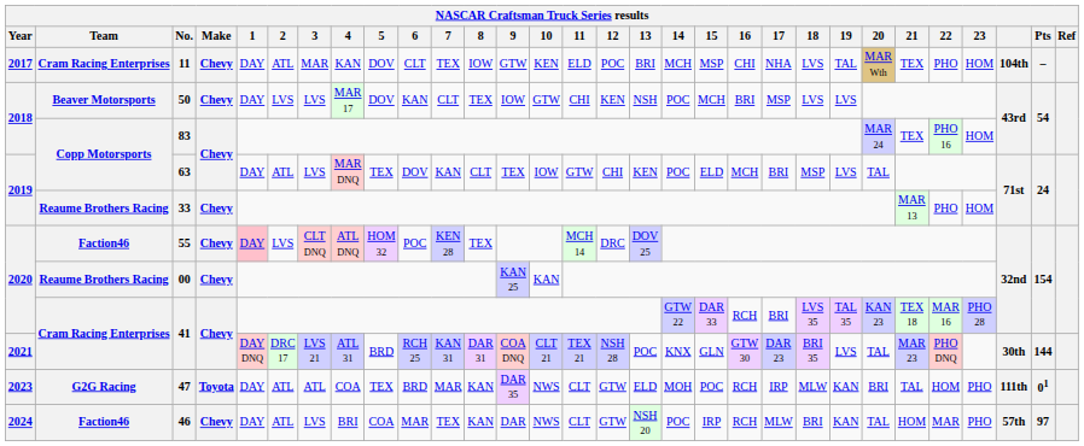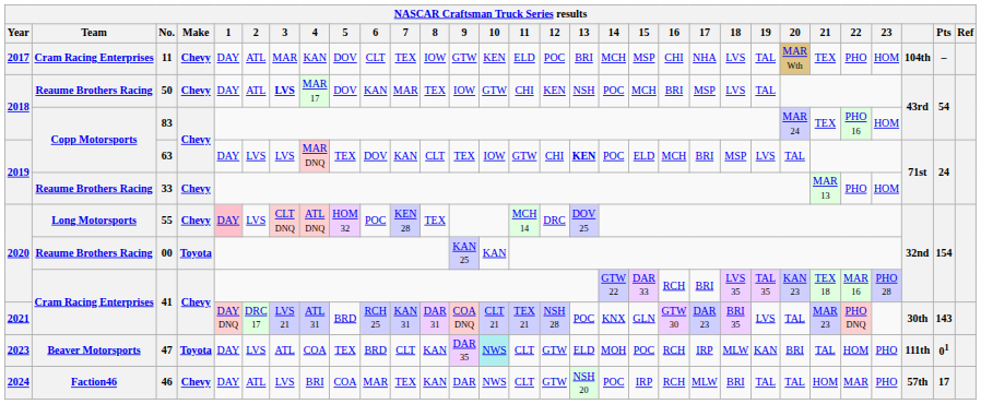 <table class="wikitable" style="text-align:center; font-size:75%">
 <tr>
 <th colspan=30><a href='#'>NASCAR Craftsman Truck Series</a> results</th>
 </tr>
 <tr>
 <th>Year</th>
 <th>Team</th>
 <th>No.</th>
 <th>Make</th>
 <th>1</th>
 <th>2</th>
 <th>3</th>
 <th>4</th>
 <th>5</th>
 <th>6</th>
 <th>7</th>
 <th>8</th>
 <th>9</th>
 <th>10</th>
 <th>11</th>
 <th>12</th>
 <th>13</th>
 <th>14</th>
 <th>15</th>
 <th>16</th>
 <th>17</th>
 <th>18</th>
 <th>19</th>
 <th>20</th>
 <th>21</th>
 <th>22</th>
 <th>23</th>
 <th></th>
 <th>Pts</th>
 <th>Ref</th>
 </tr>
 <tr>
 <th><a href='#'>2017</a></th>
 <th><a href='#'>Cram Racing Enterprises</a></th>
 <th>11</th>
 <th><a href='#'>Chevy</a></th>
 <td><a href='#'>DAY</a></td>
 <td><a href='#'>ATL</a></td>
 <td><a href='#'>MAR</a></td>
 <td><a href='#'>KAN</a></td>
 <td><a href='#'>DOV</a></td>
 <td><a href='#'>CLT</a></td>
 <td><a href='#'>TEX</a></td>
 <td><a href='#'>IOW</a></td>
 <td><a href='#'>GTW</a></td>
 <td><a href='#'>KEN</a></td>
 <td><a href='#'>ELD</a></td>
 <td><a href='#'>POC</a></td>
 <td><a href='#'>BRI</a></td>
 <td><a href='#'>MCH</a></td>
 <td><a href='#'>MSP</a></td>
 <td><a href='#'>CHI</a></td>
 <td><a href='#'>NHA</a></td>
 <td><a href='#'>LVS</a></td>
 <td><a href='#'>TAL</a></td>
 <td style="background:#DFC484;"><a href='#'>MAR</a><br><small>Wth</small></td>
 <td><a href='#'>TEX</a></td>
 <td><a href='#'>PHO</a></td>
 <td><a href='#'>HOM</a></td>
 <th>104th</th>
 <th>–</th>
 <th></th>
 </tr>
 <tr>
 <th rowspan=2><a href='#'>2018</a></th>
-<th><a href='#'>Beaver Motorsports</a></th>
+<th><a href='#'>Reaume Brothers Racing</a></th>
 <th>50</th>
 <th><a href='#'>Chevy</a></th>
 <td><a href='#'>DAY</a></td>
-<td><a href='#'>LVS</a></td>
-<td><a href='#'>LVS</a></td>
+<td><a href='#'>ATL</a></td>
+<td><strong><a href='#'>LVS</a></strong></td>
 <td style="background:#DFFFDF;"><a href='#'>MAR</a><br><small>17</small></td>
 <td><a href='#'>DOV</a></td>
 <td><a href='#'>KAN</a></td>
-<td><a href='#'>CLT</a></td>
+<td><a href='#'>MAR</a></td>
 <td><a href='#'>TEX</a></td>
 <td><a href='#'>IOW</a></td>
 <td><a href='#'>GTW</a></td>
 <td><a href='#'>CHI</a></td>
 <td><a href='#'>KEN</a></td>
 <td><a href='#'>NSH</a></td>
 <td><a href='#'>POC</a></td>
 <td><a href='#'>MCH</a></td>
 <td><a href='#'>BRI</a></td>
 <td><a href='#'>MSP</a></td>
 <td><a href='#'>LVS</a></td>
-<td><a href='#'>LVS</a></td>
+<td><a href='#'>TAL</a></td>
 <td colspan=4></td>
 <th rowspan=2>43rd</th>
 <th rowspan=2>54</th>
 <th rowspan=2></th>
 </tr>
 <tr>
 <th rowspan=2><a href='#'>Copp Motorsports</a></th>
 <th>83</th>
 <th rowspan=2><a href='#'>Chevy</a></th>
 <td colspan=19></td>
 <td style="background:#CFCFFF;"><a href='#'>MAR</a><br><small>24</small></td>
 <td><a href='#'>TEX</a></td>
 <td style="background:#DFFFDF;"><a href='#'>PHO</a><br><small>16</small></td>
 <td><a href='#'>HOM</a></td>
 </tr>
 <tr>
 <th rowspan=2><a href='#'>2019</a></th>
 <th>63</th>
 <td><a href='#'>DAY</a></td>
-<td><a href='#'>ATL</a></td>
+<td><a href='#'>LVS</a></td>
 <td><a href='#'>LVS</a></td>
 <td style="background:#FFCFCF;"><a href='#'>MAR</a><br><small>DNQ</small></td>
 <td><a href='#'>TEX</a></td>
 <td><a href='#'>DOV</a></td>
 <td><a href='#'>KAN</a></td>
 <td><a href='#'>CLT</a></td>
 <td><a href='#'>TEX</a></td>
 <td><a href='#'>IOW</a></td>
 <td><a href='#'>GTW</a></td>
 <td><a href='#'>CHI</a></td>
-<td><a href='#'>KEN</a></td>
+<td><strong><a href='#'>KEN</a></strong></td>
 <td><a href='#'>POC</a></td>
 <td><a href='#'>ELD</a></td>
 <td><a href='#'>MCH</a></td>
 <td><a href='#'>BRI</a></td>
 <td><a href='#'>MSP</a></td>
 <td><a href='#'>LVS</a></td>
 <td><a href='#'>TAL</a></td>
 <td colspan=3></td>
 <th rowspan=2>71st</th>
 <th rowspan=2>24</th>
 <th rowspan=2></th>
 </tr>
 <tr>
 <th><a href='#'>Reaume Brothers Racing</a></th>
 <th>33</th>
 <th><a href='#'>Chevy</a></th>
 <td colspan=20></td>
 <td style="background:#DFFFDF;"><a href='#'>MAR</a><br><small>13</small></td>
 <td><a href='#'>PHO</a></td>
 <td><a href='#'>HOM</a></td>
 </tr>
 <tr>
 <th rowspan=3><a href='#'>2020</a></th>
-<th><a href='#'>Faction46</a></th>
+<th><a href='#'>Long Motorsports</a></th>
 <th>55</th>
 <th><a href='#'>Chevy</a></th>
 <td style="background: pink;"><a href='#'>DAY</a></td>
 <td><a href='#'>LVS</a></td>
 <td style="background:#FFCFCF;"><a href='#'>CLT</a><br><small>DNQ</small></td>
 <td style="background:#FFCFCF;"><a href='#'>ATL</a><br><small>DNQ</small></td>
 <td style="background:#EFCFFF;"><a href='#'>HOM</a><br><small>32</small></td>
 <td><a href='#'>POC</a></td>
 <td style="background:#CFCFFF;"><a href='#'>KEN</a><br><small>28</small></td>
 <td><a href='#'>TEX</a></td>
 <td colspan=2></td>
 <td style="background:#DFFFDF;"><a href='#'>MCH</a><br><small>14</small></td>
 <td><a href='#'>DRC</a></td>
 <td style="background:#CFCFFF;"><a href='#'>DOV</a><br><small>25</small></td>
 <td colspan=10></td>
 <th rowspan=3>32nd</th>
 <th rowspan=3>154</th>
 <th rowspan=3></th>
 </tr>
 <tr>
 <th><a href='#'>Reaume Brothers Racing</a></th>
 <th>00</th>
-<th><a href='#'>Chevy</a></th>
+<th><a href='#'>Toyota</a></th>
 <td colspan=8></td>
 <td style="background:#CFCFFF;"><a href='#'>KAN</a><br><small>25</small></td>
 <td><a href='#'>KAN</a></td>
 <td colspan=13></td>
 </tr>
 <tr>
 <th rowspan=2><a href='#'>Cram Racing Enterprises</a></th>
 <th rowspan=2>41</th>
 <th rowspan=2><a href='#'>Chevy</a></th>
 <td colspan=13></td>
 <td style="background:#CFCFFF;"><a href='#'>GTW</a><br><small>22</small></td>
 <td style="background:#EFCFFF;"><a href='#'>DAR</a><br><small>33</small></td>
 <td><a href='#'>RCH</a></td>
 <td><a href='#'>BRI</a></td>
 <td style="background:#EFCFFF;"><a href='#'>LVS</a><br><small>35</small></td>
 <td style="background:#EFCFFF;"><a href='#'>TAL</a><br><small>35</small></td>
 <td style="background:#CFCFFF;"><a href='#'>KAN</a><br><small>23</small></td>
 <td style="background:#DFFFDF;"><a href='#'>TEX</a><br><small>18</small></td>
 <td style="background:#DFFFDF;"><a href='#'>MAR</a><br><small>16</small></td>
 <td style="background:#CFCFFF;"><a href='#'>PHO</a><br><small>28</small></td>
 </tr>
 <tr>
 <th><a href='#'>2021</a></th>
 <td style="background:#FFCFCF;"><a href='#'>DAY</a><br><small>DNQ</small></td>
 <td style="background:#DFFFDF;"><a href='#'>DRC</a><br><small>17</small></td>
 <td style="background:#CFCFFF;"><a href='#'>LVS</a><br><small>21</small></td>
 <td style="background:#CFCFFF;"><a href='#'>ATL</a><br><small>31</small></td>
 <td><a href='#'>BRD</a></td>
 <td style="background:#CFCFFF;"><a href='#'>RCH</a><br><small>25</small></td>
 <td style="background:#CFCFFF;"><a href='#'>KAN</a><br><small>31</small></td>
 <td style="background:#EFCFFF;"><a href='#'>DAR</a><br><small>31</small></td>
 <td style="background:#FFCFCF;"><a href='#'>COA</a><br><small>DNQ</small></td>
 <td style="background:#CFCFFF;"><a href='#'>CLT</a><br><small>21</small></td>
 <td style="background:#CFCFFF;"><a href='#'>TEX</a><br><small>21</small></td>
 <td style="background:#CFCFFF;"><a href='#'>NSH</a><br><small>28</small></td>
 <td><a href='#'>POC</a></td>
 <td><a href='#'>KNX</a></td>
 <td><a href='#'>GLN</a></td>
 <td style="background:#EFCFFF;"><a href='#'>GTW</a><br><small>30</small></td>
 <td style="background:#CFCFFF;"><a href='#'>DAR</a><br><small>23</small></td>
 <td style="background:#EFCFFF;"><a href='#'>BRI</a><br><small>35</small></td>
 <td><a href='#'>LVS</a></td>
 <td><a href='#'>TAL</a></td>
 <td style="background:#CFCFFF;"><a href='#'>MAR</a><br><small>23</small></td>
 <td style="background:#FFCFCF;"><a href='#'>PHO</a><br><small>DNQ</small></td>
 <td></td>
 <th>30th</th>
-<th>144</th>
+<th>143</th>
 <th></th>
 </tr>
 <tr>
 <th><a href='#'>2023</a></th>
-<th><a href='#'>G2G Racing</a></th>
+<th><a href='#'>Beaver Motorsports</a></th>
 <th>47</th>
 <th><a href='#'>Toyota</a></th>
 <td><a href='#'>DAY</a></td>
-<td><a href='#'>ATL</a></td>
+<td><a href='#'>LVS</a></td>
 <td><a href='#'>ATL</a></td>
 <td><a href='#'>COA</a></td>
 <td><a href='#'>TEX</a></td>
 <td><a href='#'>BRD</a></td>
-<td><a href='#'>MAR</a></td>
+<td><a href='#'>CLT</a></td>
 <td><a href='#'>KAN</a></td>
 <td style="background:#EFCFFF;"><a href='#'>DAR</a><br><small>35</small></td>
-<td><a href='#'>NWS</a></td>
+<td style="background: paleturquoise;"><a href='#'>NWS</a></td>
 <td><a href='#'>CLT</a></td>
 <td><a href='#'>GTW</a></td>
 <td><a href='#'>ELD</a></td>
 <td><a href='#'>MOH</a></td>
 <td><a href='#'>POC</a></td>
 <td><a href='#'>RCH</a></td>
 <td><a href='#'>IRP</a></td>
 <td><a href='#'>MLW</a></td>
 <td><a href='#'>KAN</a></td>
 <td><a href='#'>BRI</a></td>
 <td><a href='#'>TAL</a></td>
 <td><a href='#'>HOM</a></td>
 <td><a href='#'>PHO</a></td>
 <th>111th</th>
 <th>0<sup>1</sup></th>
 <th></th>
 </tr>
 <tr>
 <th><a href='#'>2024</a></th>
 <th><a href='#'>Faction46</a></th>
 <th>46</th>
 <th><a href='#'>Chevy</a></th>
 <td><a href='#'>DAY</a></td>
 <td><a href='#'>ATL</a></td>
 <td><a href='#'>LVS</a></td>
 <td><a href='#'>BRI</a></td>
 <td><a href='#'>COA</a></td>
 <td><a href='#'>MAR</a></td>
 <td><a href='#'>TEX</a></td>
 <td><a href='#'>KAN</a></td>
 <td><a href='#'>DAR</a></td>
 <td><a href='#'>NWS</a></td>
 <td><a href='#'>CLT</a></td>
 <td><a href='#'>GTW</a></td>
 <td style="background:#DFFFDF;"><a href='#'>NSH</a><br><small>20</small></td>
 <td><a href='#'>POC</a></td>
 <td><a href='#'>IRP</a></td>
 <td><a href='#'>RCH</a></td>
 <td><a href='#'>MLW</a></td>
 <td><a href='#'>BRI</a></td>
-<td><a href='#'>KAN</a></td>
+<td><a href='#'>TAL</a></td>
 <td><a href='#'>TAL</a></td>
 <td><a href='#'>HOM</a></td>
 <td><a href='#'>MAR</a></td>
 <td><a href='#'>PHO</a></td>
 <th>57th</th>
-<th>97</th>
+<th>17</th>
 <th></th>
 </tr>
 </table>
